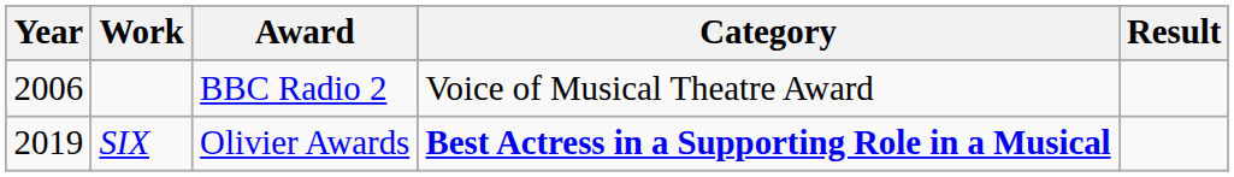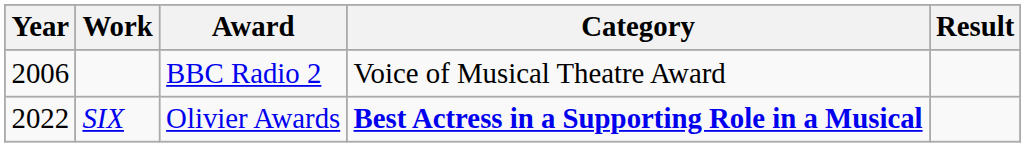 <table class="wikitable">
 <tr>
 <th>Year</th>
 <th>Work</th>
 <th>Award</th>
 <th>Category</th>
 <th>Result</th>
 </tr>
 <tr>
 <td>2006</td>
 <td></td>
 <td><a href='#'>BBC Radio 2</a></td>
 <td>Voice of Musical Theatre Award</td>
 <td></td>
 </tr>
 <tr>
-<td>2019</td>
+<td>2022</td>
 <td><em><a href='#'>SIX</a></em></td>
 <td><a href='#'>Olivier Awards</a></td>
 <td><strong><a href='#'>Best Actress in a Supporting Role in a Musical</a></strong></td>
 <td></td>
 </tr>
 </table>
